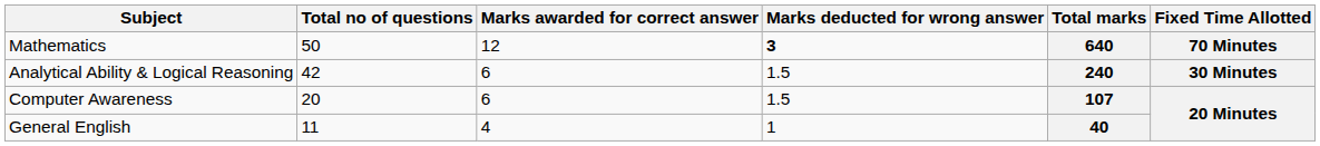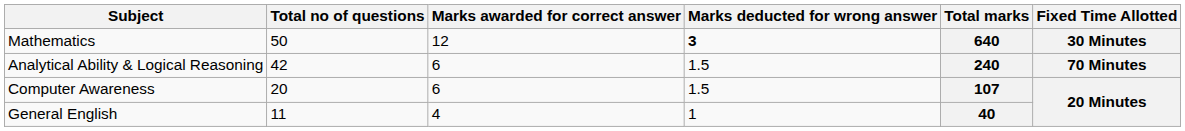 <table class="wikitable sortable mw-collapsible mw-collapsed">
 <tr>
 <th>Subject</th>
 <th>Total no of questions</th>
 <th>Marks awarded for correct answer</th>
 <th>Marks deducted for wrong answer</th>
 <th>Total marks</th>
 <th>Fixed Time Allotted</th>
 </tr>
 <tr>
 <td>Mathematics</td>
 <td>50</td>
 <td>12</td>
 <td><strong>3</strong></td>
 <th>640</th>
-<th>70 Minutes</th>
+<th>30 Minutes</th>
 </tr>
 <tr>
 <td>Analytical Ability & Logical Reasoning</td>
 <td>42</td>
 <td>6</td>
 <td>1.5</td>
 <th>240</th>
-<th>30 Minutes</th>
+<th>70 Minutes</th>
 </tr>
 <tr>
 <td>Computer Awareness</td>
 <td>20</td>
 <td>6</td>
 <td>1.5</td>
 <th>107</th>
 <th rowspan="2">20 Minutes</th>
 </tr>
 <tr>
 <td>General English</td>
 <td>11</td>
 <td>4</td>
 <td>1</td>
 <th>40</th>
 </tr>
 </table>
